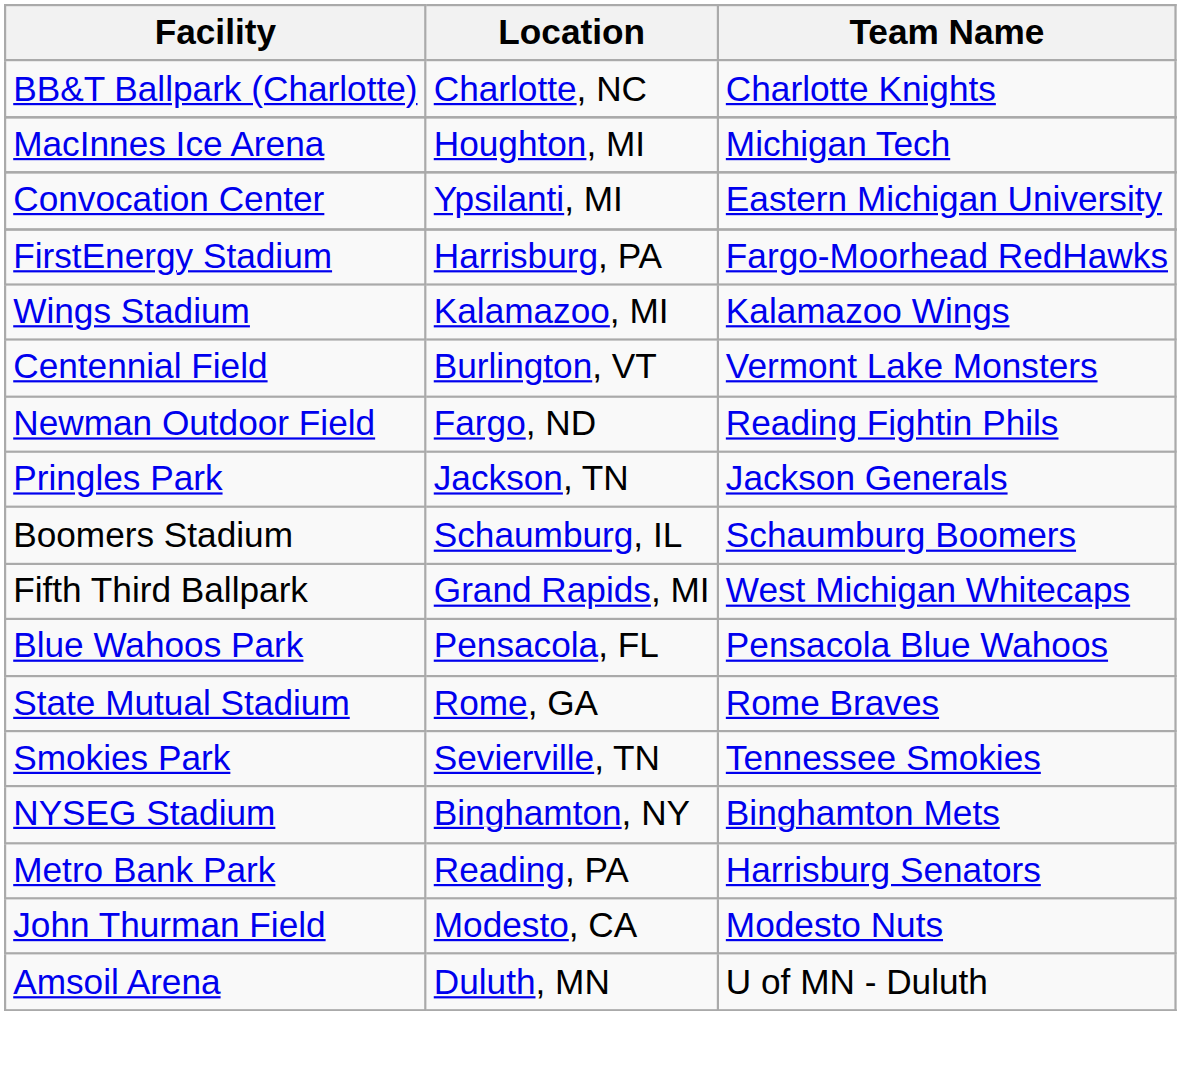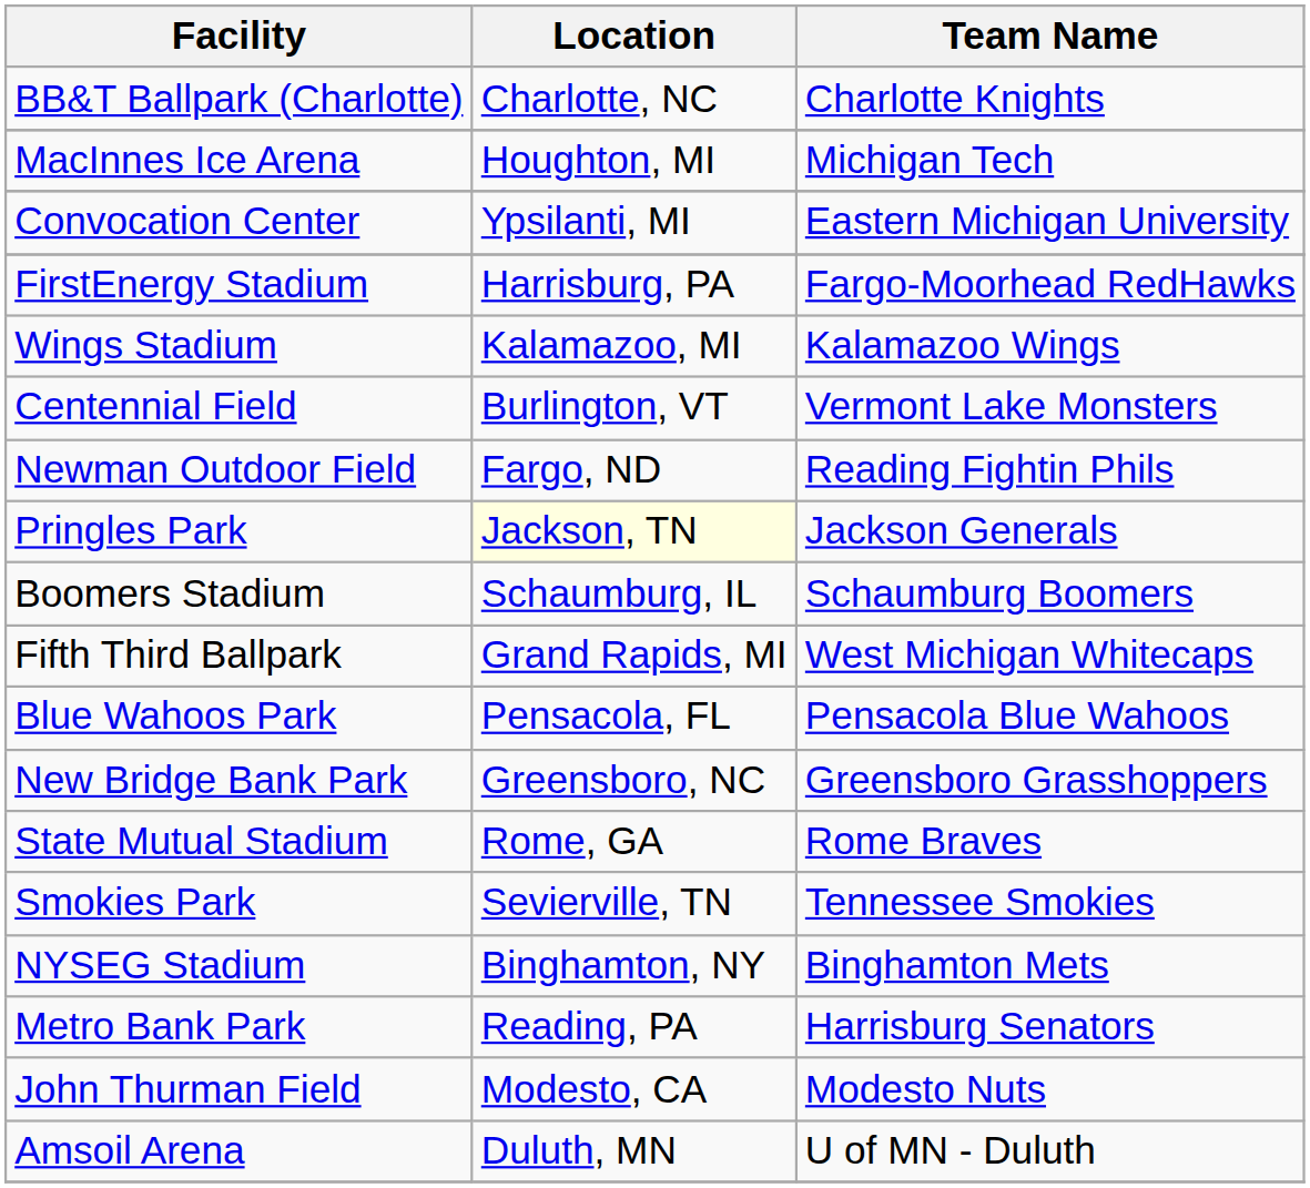 <table class="wikitable">
 <tr>
 <th>Facility</th>
 <th>Location</th>
 <th>Team Name</th>
 </tr>
 <tr>
 <td><a href='#'>BB&T Ballpark (Charlotte)</a></td>
 <td><a href='#'>Charlotte</a>, NC</td>
 <td><a href='#'>Charlotte Knights</a></td>
 </tr>
 <tr>
 </tr>
 <tr>
 <td><a href='#'>MacInnes Ice Arena</a></td>
 <td><a href='#'>Houghton</a>, MI</td>
 <td><a href='#'>Michigan Tech</a></td>
 </tr>
 <tr>
 </tr>
 <tr>
 <td><a href='#'>Convocation Center</a></td>
 <td><a href='#'>Ypsilanti</a>, MI</td>
 <td><a href='#'>Eastern Michigan University</a></td>
 </tr>
 <tr>
 </tr>
 <tr>
 <td><a href='#'>FirstEnergy Stadium</a></td>
 <td><a href='#'>Harrisburg</a>, PA</td>
 <td><a href='#'>Fargo-Moorhead RedHawks</a></td>
 </tr>
 <tr>
 <td><a href='#'>Wings Stadium</a></td>
 <td><a href='#'>Kalamazoo</a>, MI</td>
 <td><a href='#'>Kalamazoo Wings</a></td>
 </tr>
 <tr>
 <td><a href='#'>Centennial Field</a></td>
 <td><a href='#'>Burlington</a>, VT</td>
 <td><a href='#'>Vermont Lake Monsters</a></td>
 </tr>
 <tr>
 <td><a href='#'>Newman Outdoor Field</a></td>
 <td><a href='#'>Fargo</a>, ND</td>
 <td><a href='#'>Reading Fightin Phils</a></td>
 </tr>
 <tr>
 <td><a href='#'>Pringles Park</a></td>
-<td><a href='#'>Jackson</a>, TN</td>
+<td style="background: lightyellow;"><a href='#'>Jackson</a>, TN</td>
 <td><a href='#'>Jackson Generals</a></td>
 </tr>
 <tr>
 <td>Boomers Stadium </td>
 <td><a href='#'>Schaumburg</a>, IL</td>
 <td><a href='#'>Schaumburg Boomers</a></td>
 </tr>
 <tr>
 <td>Fifth Third Ballpark </td>
 <td><a href='#'>Grand Rapids</a>, MI</td>
 <td><a href='#'>West Michigan Whitecaps</a></td>
 </tr>
 <tr>
 <td><a href='#'>Blue Wahoos Park</a></td>
 <td><a href='#'>Pensacola</a>, FL</td>
 <td><a href='#'>Pensacola Blue Wahoos</a></td>
+</tr>
+<tr>
+<td><a href='#'>New Bridge Bank Park</a></td>
+<td><a href='#'>Greensboro</a>, NC</td>
+<td><a href='#'>Greensboro Grasshoppers</a></td>
 </tr>
 <tr>
 <td><a href='#'>State Mutual Stadium</a></td>
 <td><a href='#'>Rome</a>, GA</td>
 <td><a href='#'>Rome Braves</a></td>
 </tr>
 <tr>
 <td><a href='#'>Smokies Park</a></td>
 <td><a href='#'>Sevierville</a>, TN</td>
 <td><a href='#'>Tennessee Smokies</a></td>
 </tr>
 <tr>
 <td><a href='#'>NYSEG Stadium</a></td>
 <td><a href='#'>Binghamton</a>, NY</td>
 <td><a href='#'>Binghamton Mets</a></td>
 </tr>
 <tr>
 <td><a href='#'>Metro Bank Park</a></td>
 <td><a href='#'>Reading</a>, PA</td>
 <td><a href='#'>Harrisburg Senators</a></td>
 </tr>
 <tr>
 <td><a href='#'>John Thurman Field</a></td>
 <td><a href='#'>Modesto</a>, CA</td>
 <td><a href='#'>Modesto Nuts</a></td>
 </tr>
 <tr>
 <td><a href='#'>Amsoil Arena</a></td>
 <td><a href='#'>Duluth</a>, MN</td>
 <td>U of MN - Duluth</td>
 </tr>
 <tr>
 </tr>
 </table>
